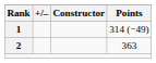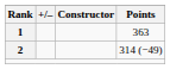 <table class="wikitable sortable" style="font-size: 95%;">
 <tr>
 </tr>
 <tr>
 <th scope="col">Rank</th>
 <th scope="col">+/–</th>
 <th scope="col">Constructor</th>
 <th scope="col">Points</th>
 </tr>
 <tr>
 <th scope="row">1</th>
 <td align="left"></td>
 <td></td>
-<td align="center">314 (−49)</td>
+<td align="center">363</td>
 </tr>
 <tr>
 <th scope="row">2</th>
 <td align="left"></td>
 <td></td>
-<td align="center">363</td>
+<td align="center">314 (−49)</td>
 </tr>
 <tr class="sortbottom">
 <td colspan="9"></td>
 </tr>
 </table>
